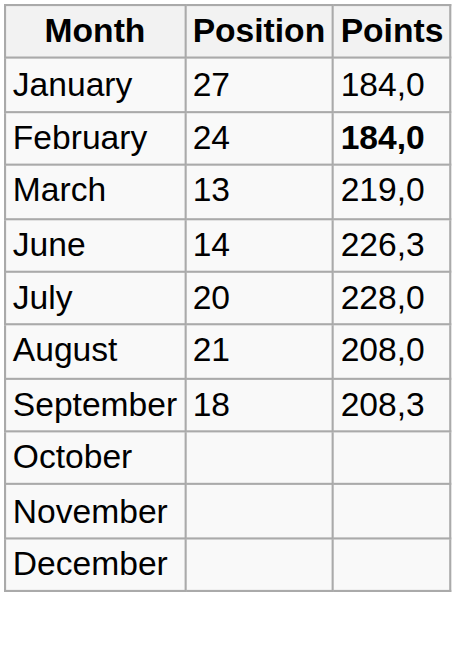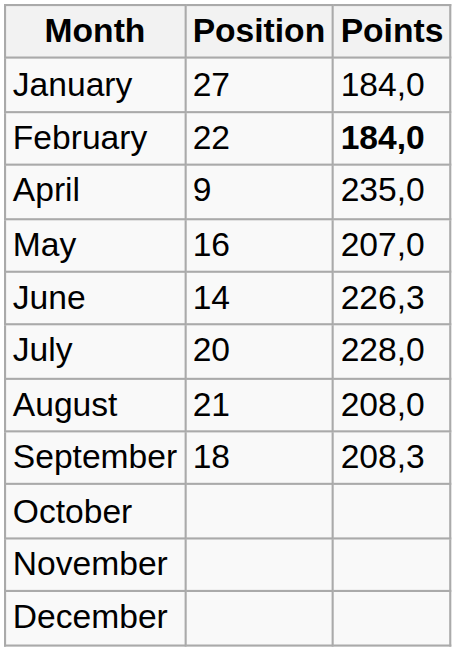 <table class="wikitable">
 <tr>
 <th>Month</th>
 <th>Position</th>
 <th>Points</th>
 </tr>
 <tr>
 <td>January</td>
 <td>27</td>
 <td>184,0</td>
 </tr>
 <tr>
 <td>February</td>
-<td>24</td>
+<td>22</td>
 <td><strong>184,0</strong></td>
 </tr>
 <tr>
-<td>March</td>
-<td>13</td>
-<td>219,0</td>
+<td>April</td>
+<td>9</td>
+<td>235,0</td>
+</tr>
+<tr>
+<td>May</td>
+<td>16</td>
+<td>207,0</td>
 </tr>
 <tr>
 <td>June</td>
 <td>14</td>
 <td>226,3</td>
 </tr>
 <tr>
 <td>July</td>
 <td>20</td>
 <td>228,0</td>
 </tr>
 <tr>
 <td>August</td>
 <td>21</td>
 <td>208,0</td>
 </tr>
 <tr>
 <td>September</td>
 <td>18</td>
 <td>208,3</td>
 </tr>
 <tr>
 <td>October</td>
 <td></td>
 <td></td>
 </tr>
 <tr>
 <td>November</td>
 <td></td>
 <td></td>
 </tr>
 <tr>
 <td>December</td>
 <td></td>
 <td></td>
 </tr>
 </table>
